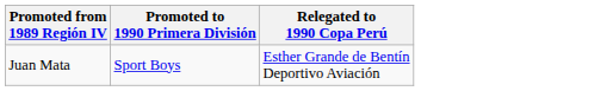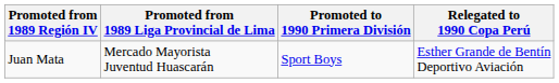 <table class="wikitable">
 <tr>
 <th>Promoted from<br><a href='#'>1989 Región IV</a></th>
+<th>Promoted from<br><a href='#'>1989 Liga Provincial de Lima</a></th>
 <th>Promoted to<br><a href='#'>1990 Primera División</a></th>
 <th>Relegated to<br><a href='#'>1990 Copa Perú</a></th>
 </tr>
 <tr>
 <td> Juan Mata </td>
+<td> Mercado Mayorista <br>  Juventud Huascarán </td>
 <td> <a href='#'>Sport Boys</a> </td>
 <td> <a href='#'>Esther Grande de Bentín</a> <br> Deportivo Aviación </td>
 </tr>
 </table>
